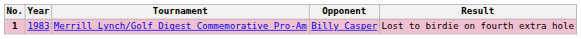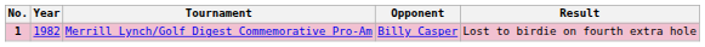 <table class="wikitable" style="font-size:95%;">
 <tr>
 <th>No.</th>
 <th>Year</th>
 <th>Tournament</th>
 <th>Opponent</th>
 <th>Result</th>
 </tr>
 <tr style="background:#F2C1D1;">
 <td align=center><strong>1</strong></td>
-<td><a href='#'>1983</a></td>
+<td><a href='#'>1982</a></td>
 <td><a href='#'>Merrill Lynch/Golf Digest Commemorative Pro-Am</a></td>
 <td> <a href='#'>Billy Casper</a></td>
 <td>Lost to birdie on fourth extra hole</td>
 </tr>
 </table>
